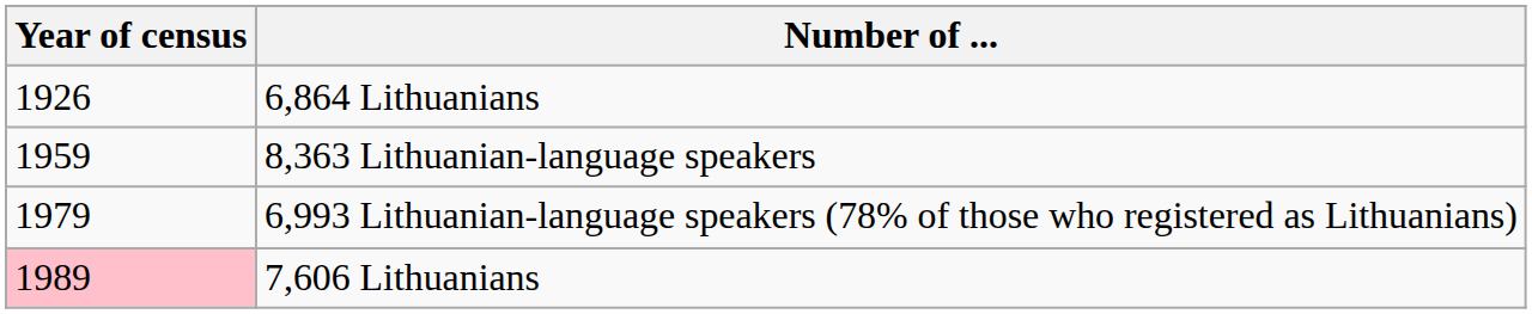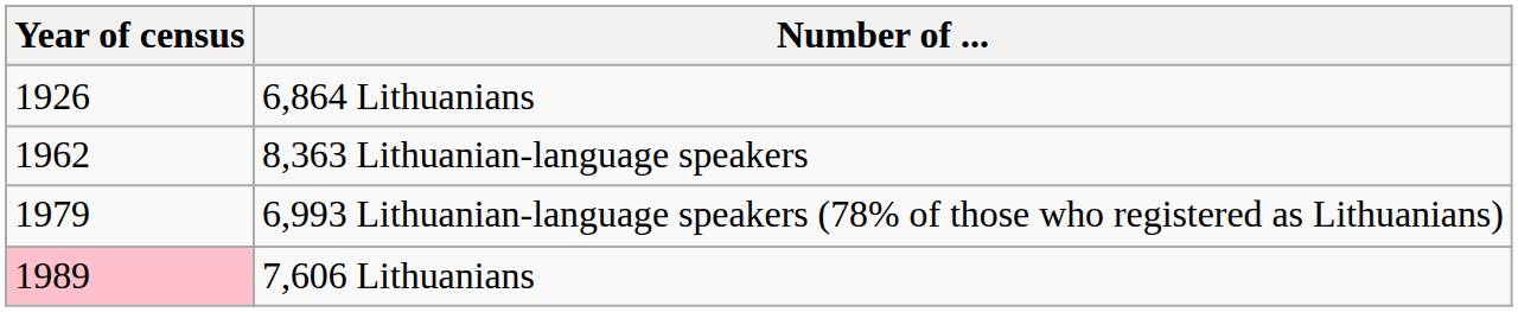 <table class="wikitable">
 <tr>
 <th>Year of census</th>
 <th>Number of ...</th>
 </tr>
 <tr>
 <td>1926</td>
 <td>6,864 Lithuanians</td>
 </tr>
 <tr>
-<td>1959</td>
+<td>1962</td>
 <td>8,363 Lithuanian-language speakers</td>
 </tr>
 <tr>
 <td>1979</td>
 <td>6,993 Lithuanian-language speakers (78% of those who registered as Lithuanians)</td>
 </tr>
 <tr>
 <td style="background: pink;">1989</td>
 <td>7,606 Lithuanians</td>
 </tr>
 </table>
